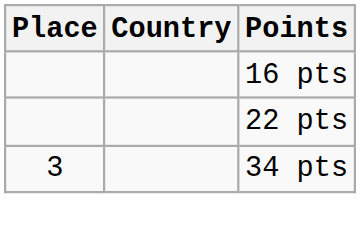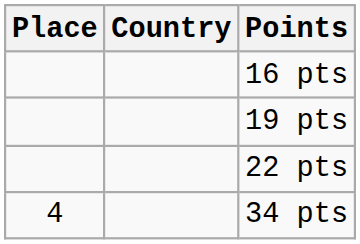 <table class=wikitable>
 <tr>
 <th>Place</th>
 <th>Country</th>
 <th>Points</th>
 </tr>
 <tr>
 <td align=center></td>
 <td></td>
 <td>16 pts</td>
 </tr>
 <tr>
 <td align=center></td>
 <td></td>
+<td>19 pts</td>
+</tr>
+<tr>
+<td align=center></td>
+<td></td>
 <td>22 pts</td>
 </tr>
 <tr>
-<td align=center>3</td>
+<td align=center>4</td>
 <td></td>
 <td>34 pts</td>
 </tr>
 </table>
